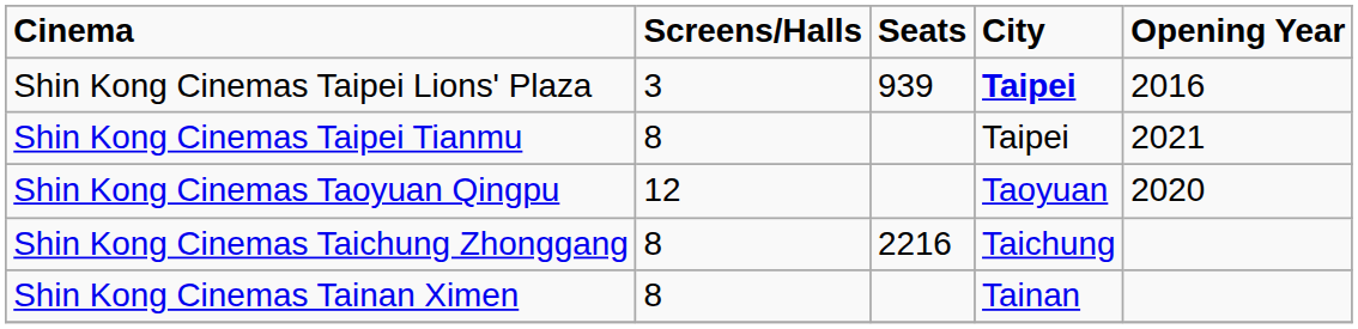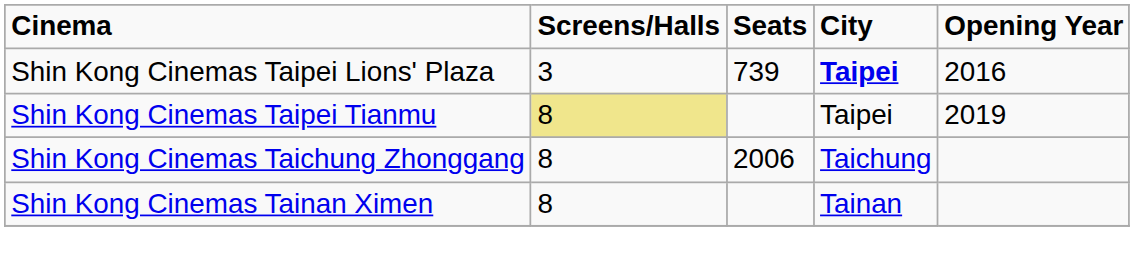 <table class="wikitable sortable" style="text-align:left">
 <tr>
 <td><strong>Cinema</strong></td>
 <td><strong>Screens/Halls</strong></td>
 <td><strong>Seats</strong></td>
 <td><strong>City</strong></td>
 <td><strong>Opening Year</strong></td>
 </tr>
 <tr>
 <td>Shin Kong Cinemas Taipei Lions' Plaza</td>
 <td>3</td>
-<td>939</td>
+<td>739</td>
 <td><strong><a href='#'>Taipei</a></strong></td>
 <td>2016</td>
 </tr>
 <tr>
 <td><a href='#'>Shin Kong Cinemas Taipei Tianmu</a></td>
-<td>8</td>
+<td style="background: khaki;">8</td>
 <td></td>
 <td>Taipei</td>
-<td>2021</td>
-</tr>
-<tr>
-<td><a href='#'>Shin Kong Cinemas Taoyuan Qingpu</a></td>
-<td>12</td>
-<td></td>
-<td><a href='#'>Taoyuan</a></td>
-<td>2020</td>
+<td>2019</td>
 </tr>
 <tr>
 <td><a href='#'>Shin Kong Cinemas Taichung Zhonggang</a></td>
 <td>8</td>
-<td>2216</td>
+<td>2006</td>
 <td><a href='#'>Taichung</a></td>
 <td></td>
 </tr>
 <tr>
 <td><a href='#'>Shin Kong Cinemas Tainan Ximen</a></td>
 <td>8</td>
 <td></td>
 <td><a href='#'>Tainan</a></td>
 <td></td>
 </tr>
 <tr>
 </tr>
 </table>
